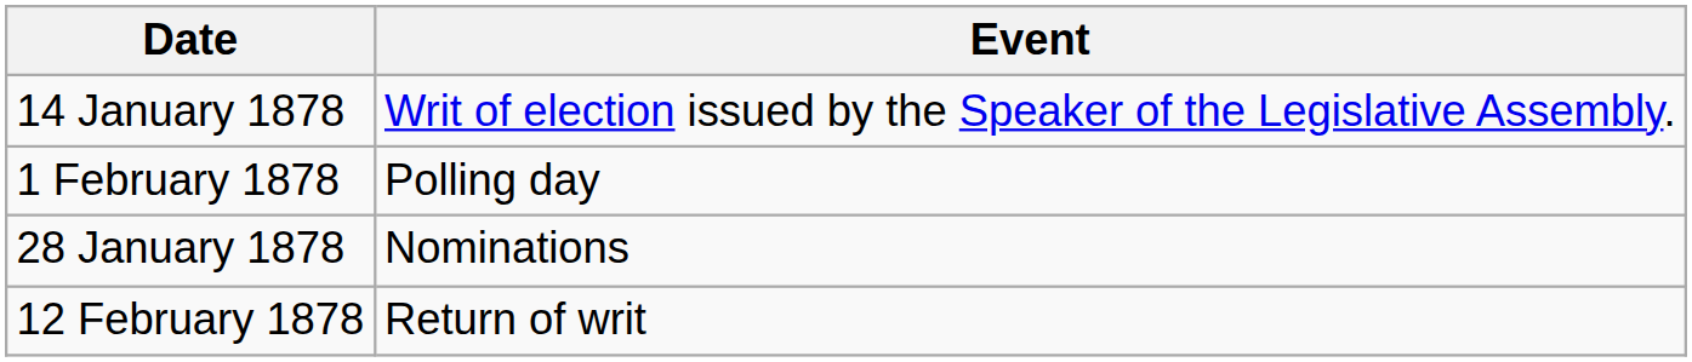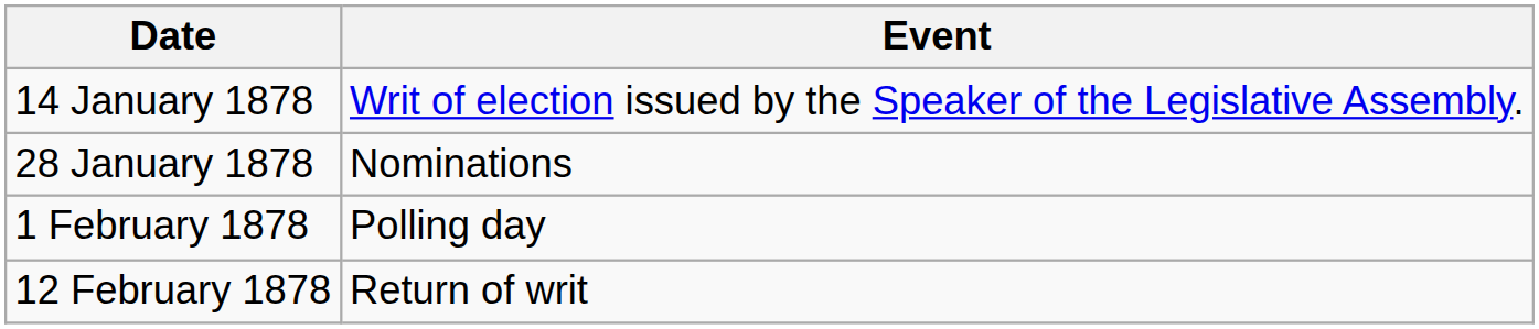 <table class="wikitable">
 <tr>
 <th>Date</th>
 <th>Event</th>
 </tr>
 <tr>
 <td>14 January 1878</td>
 <td><a href='#'>Writ of election</a> issued by the <a href='#'>Speaker of the Legislative Assembly</a>.</td>
 </tr>
 <tr>
+<td>28 January 1878</td>
+<td>Nominations</td>
+</tr>
+<tr>
 <td>1 February 1878</td>
 <td>Polling day</td>
-</tr>
-<tr>
-<td>28 January 1878</td>
-<td>Nominations</td>
 </tr>
 <tr>
 <td>12 February 1878</td>
 <td>Return of writ</td>
 </tr>
 </table>
